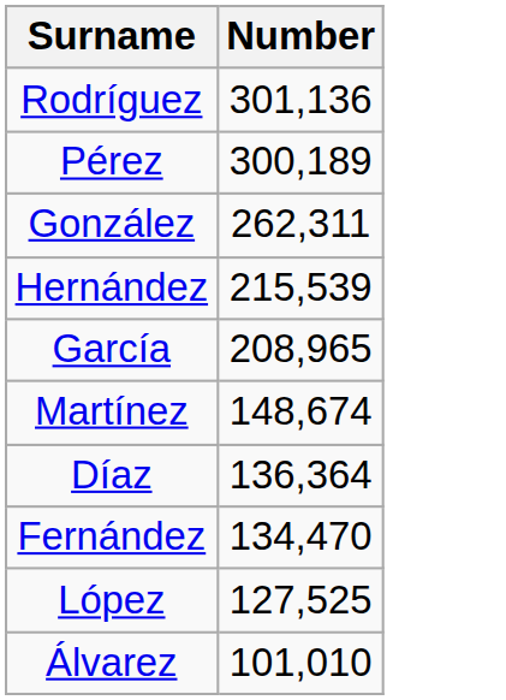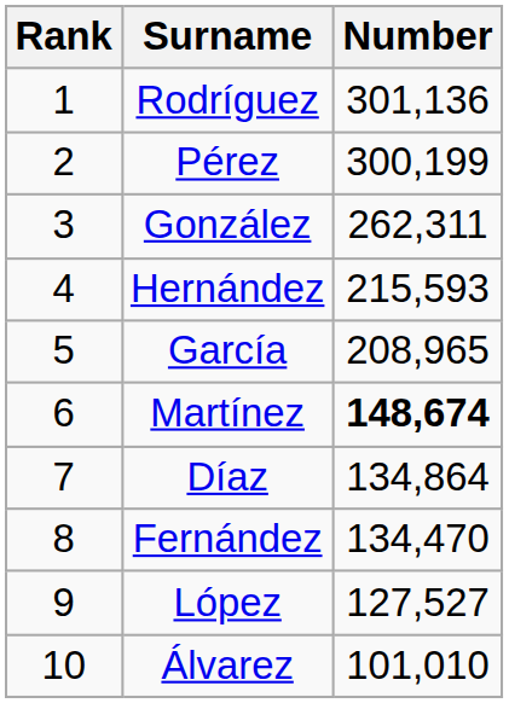 <table class="wikitable" style="text-align: center">
 <tr>
+<th>Rank</th>
 <th>Surname</th>
 <th>Number</th>
 </tr>
 <tr>
+<td>1</td>
 <td><a href='#'>Rodríguez</a></td>
 <td>301,136</td>
 </tr>
 <tr>
+<td>2</td>
 <td><a href='#'>Pérez</a></td>
-<td>300,189</td>
+<td>300,199</td>
 </tr>
 <tr>
+<td>3</td>
 <td><a href='#'>González</a></td>
 <td>262,311</td>
 </tr>
 <tr>
+<td>4</td>
 <td><a href='#'>Hernández</a></td>
-<td>215,539</td>
+<td>215,593</td>
 </tr>
 <tr>
+<td>5</td>
 <td><a href='#'>García</a></td>
 <td>208,965</td>
 </tr>
 <tr>
+<td>6</td>
 <td><a href='#'>Martínez</a></td>
-<td>148,674</td>
+<td><strong>148,674</strong></td>
 </tr>
 <tr>
+<td>7</td>
 <td><a href='#'>Díaz</a></td>
-<td>136,364</td>
+<td>134,864</td>
 </tr>
 <tr>
+<td>8</td>
 <td><a href='#'>Fernández</a></td>
 <td>134,470</td>
 </tr>
 <tr>
+<td>9</td>
 <td><a href='#'>López</a></td>
-<td>127,525</td>
+<td>127,527</td>
 </tr>
 <tr>
+<td>10</td>
 <td><a href='#'>Álvarez</a></td>
 <td>101,010</td>
 </tr>
 </table>
